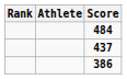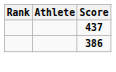 <table class=wikitable style="text-align:center;">
 <tr>
 <th>Rank</th>
 <th>Athlete</th>
 <th>Score</th>
-</tr>
-<tr>
-<td></td>
-<td align=left></td>
-<td><strong>484</strong></td>
 </tr>
 <tr>
 <td></td>
 <td align=left></td>
 <td><strong>437</strong></td>
 </tr>
 <tr>
 <td></td>
 <td align=left></td>
 <td><strong>386</strong></td>
 </tr>
 </table>
